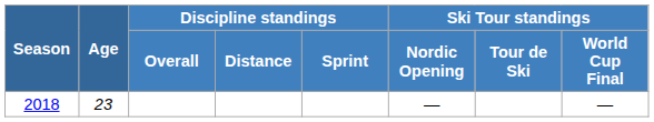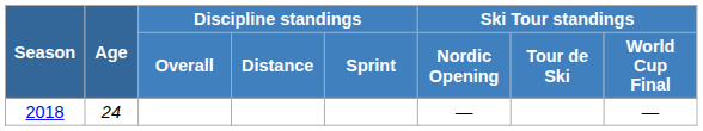 <table class="wikitable" style="font-size:95%; text-align:center; border:grey solid 1px; border-collapse:collapse; background:#ffffff;">
 <tr>
 <th style="background-color:#369; color:white; width:60px;" rowspan="2"> Season </th>
 <th style="background-color:#369; color:white; width:40px;" rowspan="2"> Age </th>
 <th style="background-color:#4180be; color:white;" colspan="3">Discipline standings</th>
 <th style="background-color:#4180be; color:white;" colspan="3">Ski Tour standings</th>
 </tr>
 <tr>
 <th style="background-color:#4180be; color:white; width:75px;">Overall</th>
 <th style="background-color:#4180be; color:white; width:75px;">Distance</th>
 <th style="background-color:#4180be; color:white; width:75px;">Sprint</th>
 <th style="background-color:#4180be; color:white; width:75px;">Nordic<br>Opening</th>
 <th style="background-color:#4180be; color:white; width:75px;">Tour de<br>Ski</th>
 <th style="background-color:#4180be; color:white; width:75px;">World Cup<br>Final</th>
 </tr>
 <tr>
 <td><a href='#'>2018</a></td>
-<td><em>23</em></td>
+<td><em>24</em></td>
 <td></td>
 <td></td>
 <td></td>
 <td>—</td>
 <td></td>
 <td>—</td>
 </tr>
 </table>
